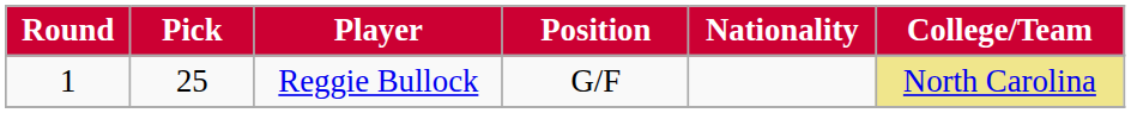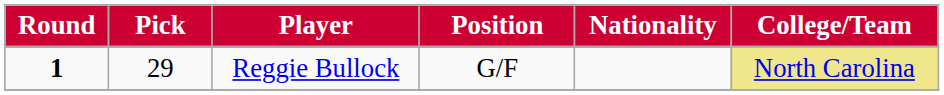 <table class="wikitable sortable sortable">
 <tr>
 <th style="background:#CC0033; color:white" width="10%">Round</th>
 <th style="background:#CC0033; color:white" width="10%">Pick</th>
 <th style="background:#CC0033; color:white" width="20%">Player</th>
 <th style="background:#CC0033; color:white" width="15%">Position</th>
 <th style="background:#CC0033; color:white" width="15%">Nationality</th>
 <th style="background:#CC0033; color:white" width="20%">College/Team</th>
 </tr>
 <tr style="text-align: center">
 </tr>
 <tr style="text-align: center">
-<td>1</td>
-<td>25</td>
+<td><strong>1</strong></td>
+<td>29</td>
 <td><a href='#'>Reggie Bullock</a></td>
 <td>G/F</td>
 <td></td>
 <td style="background: khaki;"><a href='#'>North Carolina</a></td>
 </tr>
 <tr style="text-align: center">
 </tr>
 <tr style="text-align: center">
 </tr>
 </table>
